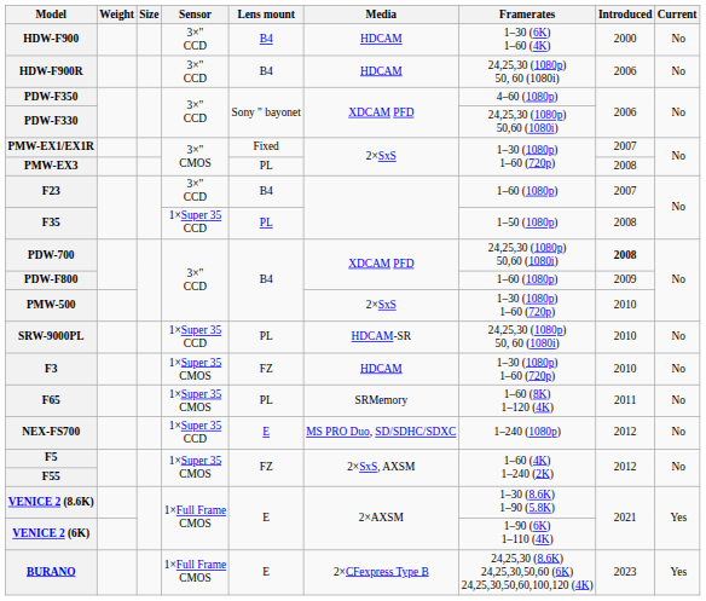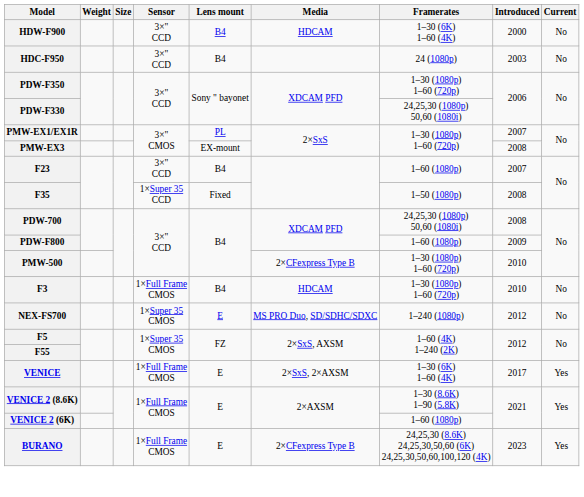 <table class="wikitable sortable" style="text-align:center;font-size:80%;">
 <tr>
 <th>Model</th>
 <th>Weight</th>
 <th>Size</th>
 <th>Sensor</th>
 <th>Lens mount</th>
 <th>Media</th>
 <th>Framerates</th>
 <th>Introduced</th>
 <th>Current</th>
 </tr>
 <tr>
 <th>HDW-F900</th>
 <td></td>
 <td></td>
 <td>3×"<br>CCD</td>
 <td><a href='#'>B4</a></td>
 <td><a href='#'>HDCAM</a></td>
 <td>1–30 (<a href='#'>6K</a>)<br>1–60 (<a href='#'>4K</a>)</td>
 <td>2000</td>
 <td> No</td>
 </tr>
 <tr>
-<th>HDW-F900R</th>
+<th>HDC-F950</th>
 <td></td>
 <td></td>
 <td>3×"<br>CCD</td>
 <td>B4</td>
-<td><a href='#'>HDCAM</a></td>
-<td>24,25,30 (<a href='#'>1080p</a>)<br>50, 60 (1080i)</td>
-<td>2006</td>
+<td></td>
+<td>24 (<a href='#'>1080p</a>)</td>
+<td>2003</td>
 <td> No</td>
 </tr>
 <tr>
 <th>PDW-F350</th>
 <td rowspan=2></td>
 <td rowspan=2></td>
 <td rowspan=2>3×"<br>CCD</td>
 <td rowspan=2>Sony " bayonet</td>
 <td rowspan=2><a href='#'>XDCAM</a> <a href='#'>PFD</a></td>
-<td>4–60 (<a href='#'>1080p</a>)</td>
+<td>1–30 (<a href='#'>1080p</a>)<br>1–60 (<a href='#'>720p</a>)</td>
 <td rowspan=2>2006</td>
 <td rowspan=2> No</td>
 </tr>
 <tr>
 <th>PDW-F330</th>
 <td>24,25,30 (<a href='#'>1080p</a>)<br>50,60 (<a href='#'>1080i</a>)</td>
 </tr>
 <tr>
 <th>PMW-EX1/EX1R</th>
 <td></td>
 <td></td>
 <td rowspan=2>3×"<br>CMOS</td>
-<td>Fixed</td>
+<td><a href='#'>PL</a></td>
 <td rowspan=2>2×<a href='#'>SxS</a></td>
 <td rowspan=2>1–30 (<a href='#'>1080p</a>)<br>1–60 (<a href='#'>720p</a>)</td>
 <td>2007</td>
 <td rowspan=2> No</td>
 </tr>
 <tr>
 <th>PMW-EX3</th>
 <td></td>
 <td></td>
-<td>PL</td>
+<td>EX-mount</td>
 <td>2008</td>
 </tr>
 <tr>
 <th>F23</th>
 <td rowspan=2></td>
 <td rowspan=2></td>
 <td>3×"<br>CCD</td>
 <td>B4</td>
 <td rowspan=2></td>
 <td>1–60 (<a href='#'>1080p</a>)</td>
 <td>2007</td>
 <td rowspan=2> No</td>
 </tr>
 <tr>
 <th>F35</th>
 <td>1×<a href='#'>Super 35</a><br>CCD</td>
-<td><a href='#'>PL</a></td>
+<td>Fixed</td>
 <td>1–50 (<a href='#'>1080p</a>)</td>
 <td>2008</td>
 </tr>
 <tr>
 <th>PDW-700</th>
 <td rowspan=2></td>
 <td rowspan=3></td>
 <td rowspan=3>3×"<br>CCD</td>
 <td rowspan=3>B4</td>
 <td rowspan=2><a href='#'>XDCAM</a> <a href='#'>PFD</a></td>
 <td>24,25,30 (<a href='#'>1080p</a>)<br>50,60 (<a href='#'>1080i</a>)</td>
-<td><strong>2008</strong></td>
+<td>2008</td>
 <td rowspan=3> No</td>
 </tr>
 <tr>
 <th>PDW-F800</th>
 <td>1–60 (<a href='#'>1080p</a>)</td>
 <td>2009</td>
 </tr>
 <tr>
 <th>PMW-500</th>
 <td></td>
-<td>2×<a href='#'>SxS</a></td>
+<td>2×<a href='#'>CFexpress Type B</a></td>
 <td>1–30 (<a href='#'>1080p</a>)<br>1–60 (<a href='#'>720p</a>)</td>
 <td>2010</td>
-</tr>
-<tr>
-<th>SRW-9000PL</th>
-<td></td>
-<td></td>
-<td>1×<a href='#'>Super 35</a><br>CCD</td>
-<td>PL</td>
-<td><a href='#'>HDCAM</a>-SR</td>
-<td>24,25,30 (<a href='#'>1080p</a>)<br>50, 60 (<a href='#'>1080i</a>)</td>
-<td>2010</td>
-<td> No</td>
 </tr>
 <tr>
 <th>F3</th>
 <td></td>
 <td></td>
-<td>1×<a href='#'>Super 35</a><br>CMOS</td>
-<td>FZ</td>
+<td>1×<a href='#'>Full Frame</a><br>CMOS</td>
+<td>B4</td>
 <td><a href='#'>HDCAM</a></td>
 <td>1–30 (<a href='#'>1080p</a>)<br>1–60 (<a href='#'>720p</a>)</td>
 <td>2010</td>
 <td> No</td>
 </tr>
 <tr>
-<th>F65</th>
+<th>NEX-FS700</th>
 <td></td>
 <td></td>
 <td>1×<a href='#'>Super 35</a><br>CMOS</td>
-<td>PL</td>
-<td>SRMemory</td>
-<td>1–60 (<a href='#'>8K</a>)<br>1–120 (<a href='#'>4K</a>)</td>
-<td>2011</td>
-<td> No</td>
-</tr>
-<tr>
-<th>NEX-FS700</th>
-<td></td>
-<td></td>
-<td>1×<a href='#'>Super 35</a><br>CCD</td>
 <td><a href='#'>E</a></td>
 <td><a href='#'>MS PRO Duo</a>, <a href='#'>SD/SDHC/SDXC</a></td>
 <td>1–240 (<a href='#'>1080p</a>)</td>
 <td>2012</td>
 <td> No</td>
 </tr>
 <tr>
 <th>F5</th>
 <td rowspan=2></td>
 <td rowspan=2></td>
 <td rowspan=2>1×<a href='#'>Super 35</a><br>CMOS</td>
 <td rowspan=2>FZ</td>
 <td rowspan=2>2×<a href='#'>SxS</a>, AXSM</td>
 <td rowspan=2>1–60 (<a href='#'>4K</a>)<br>1–240 (<a href='#'>2K</a>)</td>
 <td rowspan=2>2012</td>
 <td rowspan=2> No</td>
 </tr>
 <tr>
 <th>F55</th>
 </tr>
 <tr>
+<th><a href='#'>VENICE</a></th>
+<td></td>
+<td></td>
+<td>1×<a href='#'>Full Frame</a><br>CMOS</td>
+<td>E</td>
+<td>2×<a href='#'>SxS</a>, 2×AXSM</td>
+<td>1–30 (<a href='#'>6K</a>)<br>1–60 (<a href='#'>4K</a>)</td>
+<td>2017</td>
+<td> Yes</td>
+</tr>
+<tr>
 <th><a href='#'>VENICE 2</a> (8.6K)</th>
 <td></td>
 <td rowspan=2></td>
 <td rowspan=2>1×<a href='#'>Full Frame</a><br>CMOS</td>
 <td rowspan=2>E</td>
 <td rowspan=2>2×AXSM</td>
 <td>1–30 (<a href='#'>8.6K</a>)<br>1–90 (<a href='#'>5.8K</a>)</td>
 <td rowspan=2>2021</td>
 <td rowspan=2> Yes</td>
 </tr>
 <tr>
 <th><a href='#'>VENICE 2</a> (6K)</th>
 <td></td>
-<td>1–90 (<a href='#'>6K</a>)<br>1–110 (<a href='#'>4K</a>)</td>
+<td>1–60 (<a href='#'>1080p</a>)</td>
 </tr>
 <tr>
 <th><a href='#'>BURANO</a></th>
 <td></td>
 <td></td>
 <td>1×<a href='#'>Full Frame</a><br>CMOS</td>
 <td>E</td>
 <td>2×<a href='#'>CFexpress Type B</a></td>
 <td>24,25,30 (<a href='#'>8.6K</a>)<br>24,25,30,50,60 (<a href='#'>6K</a>)<br>24,25,30,50,60,100,120 (<a href='#'>4K</a>)</td>
 <td>2023</td>
 <td> Yes</td>
 </tr>
 </table>
